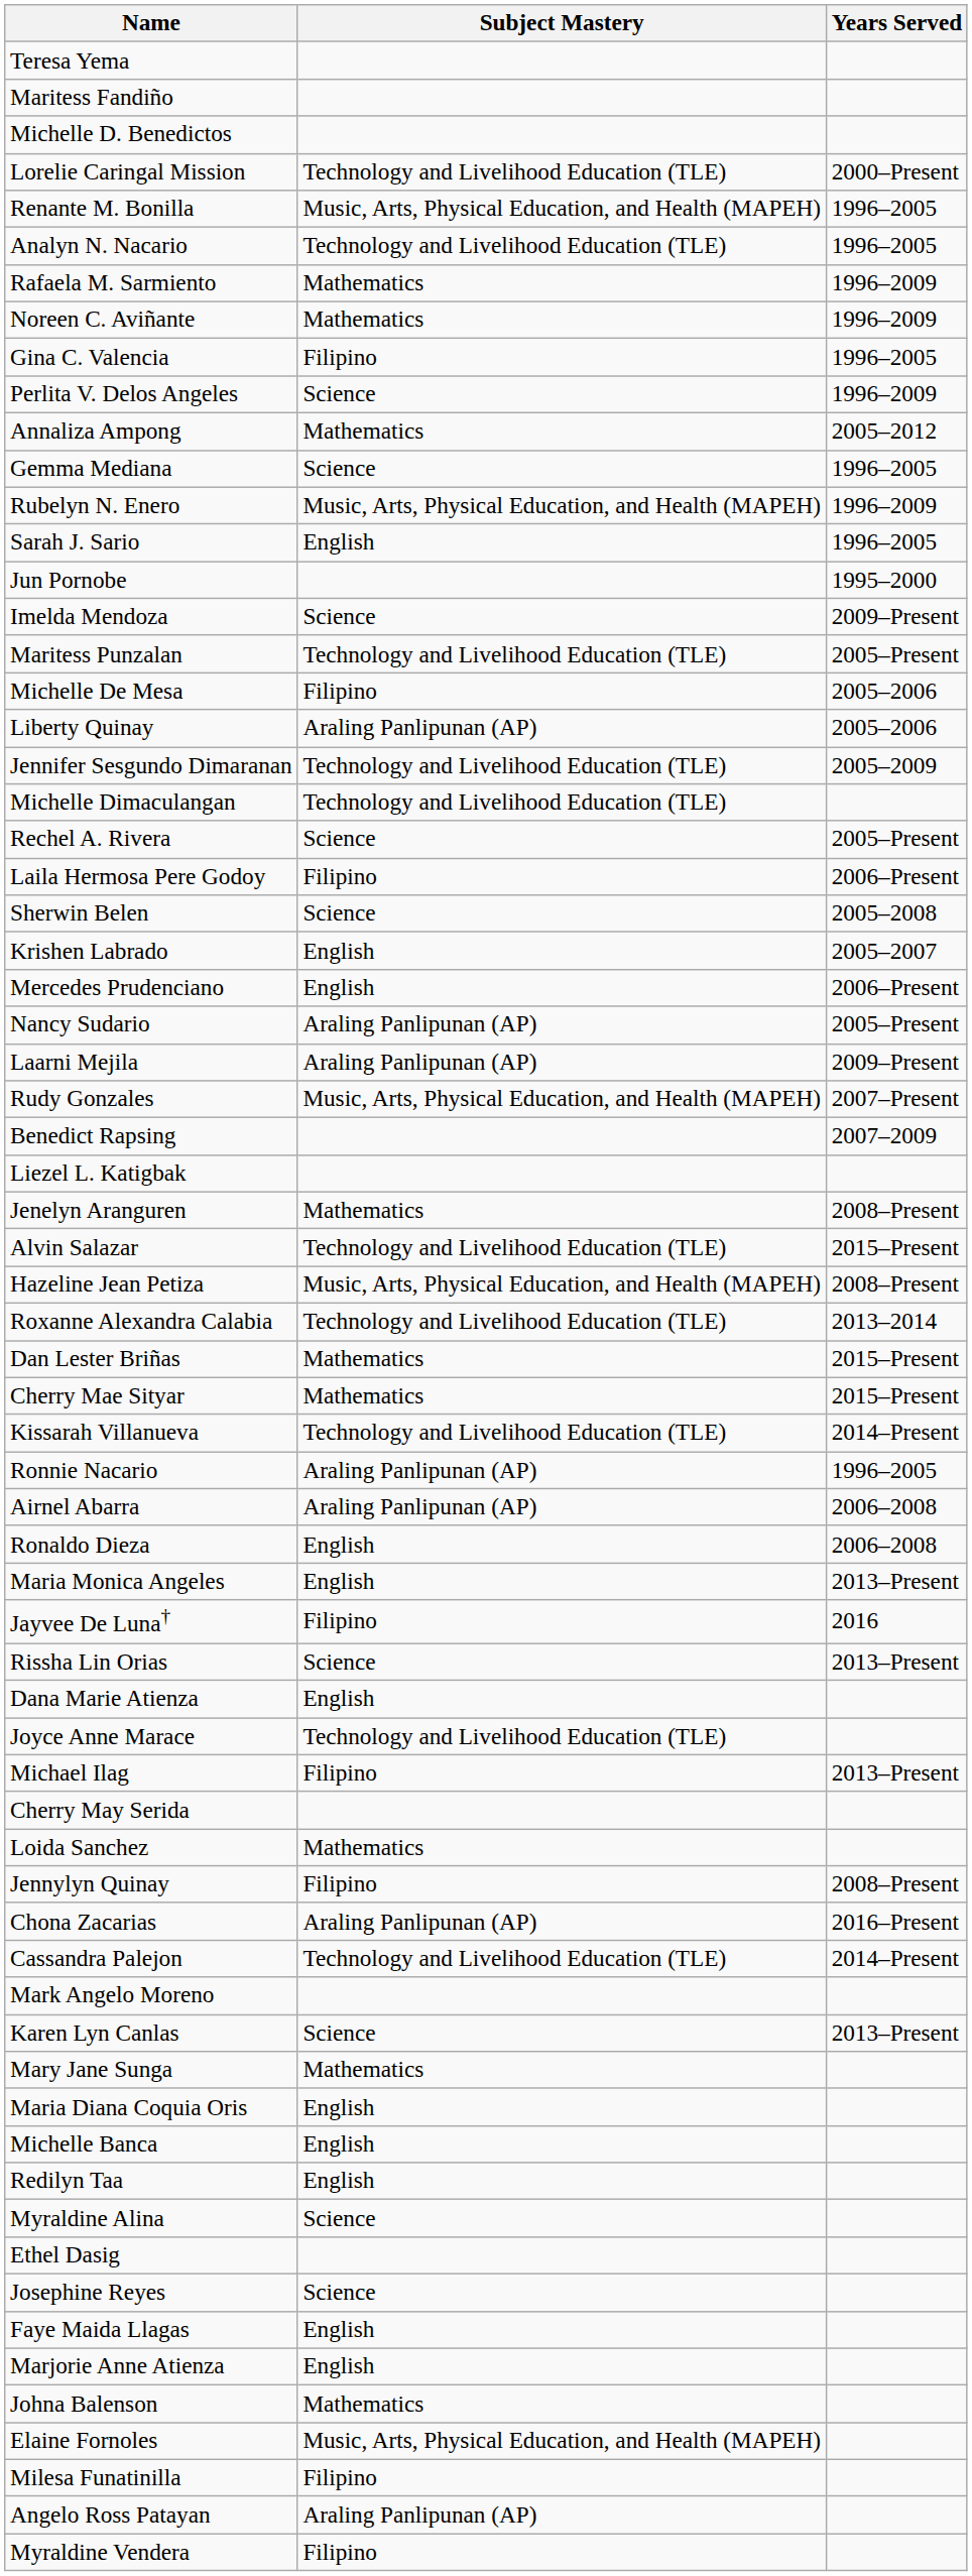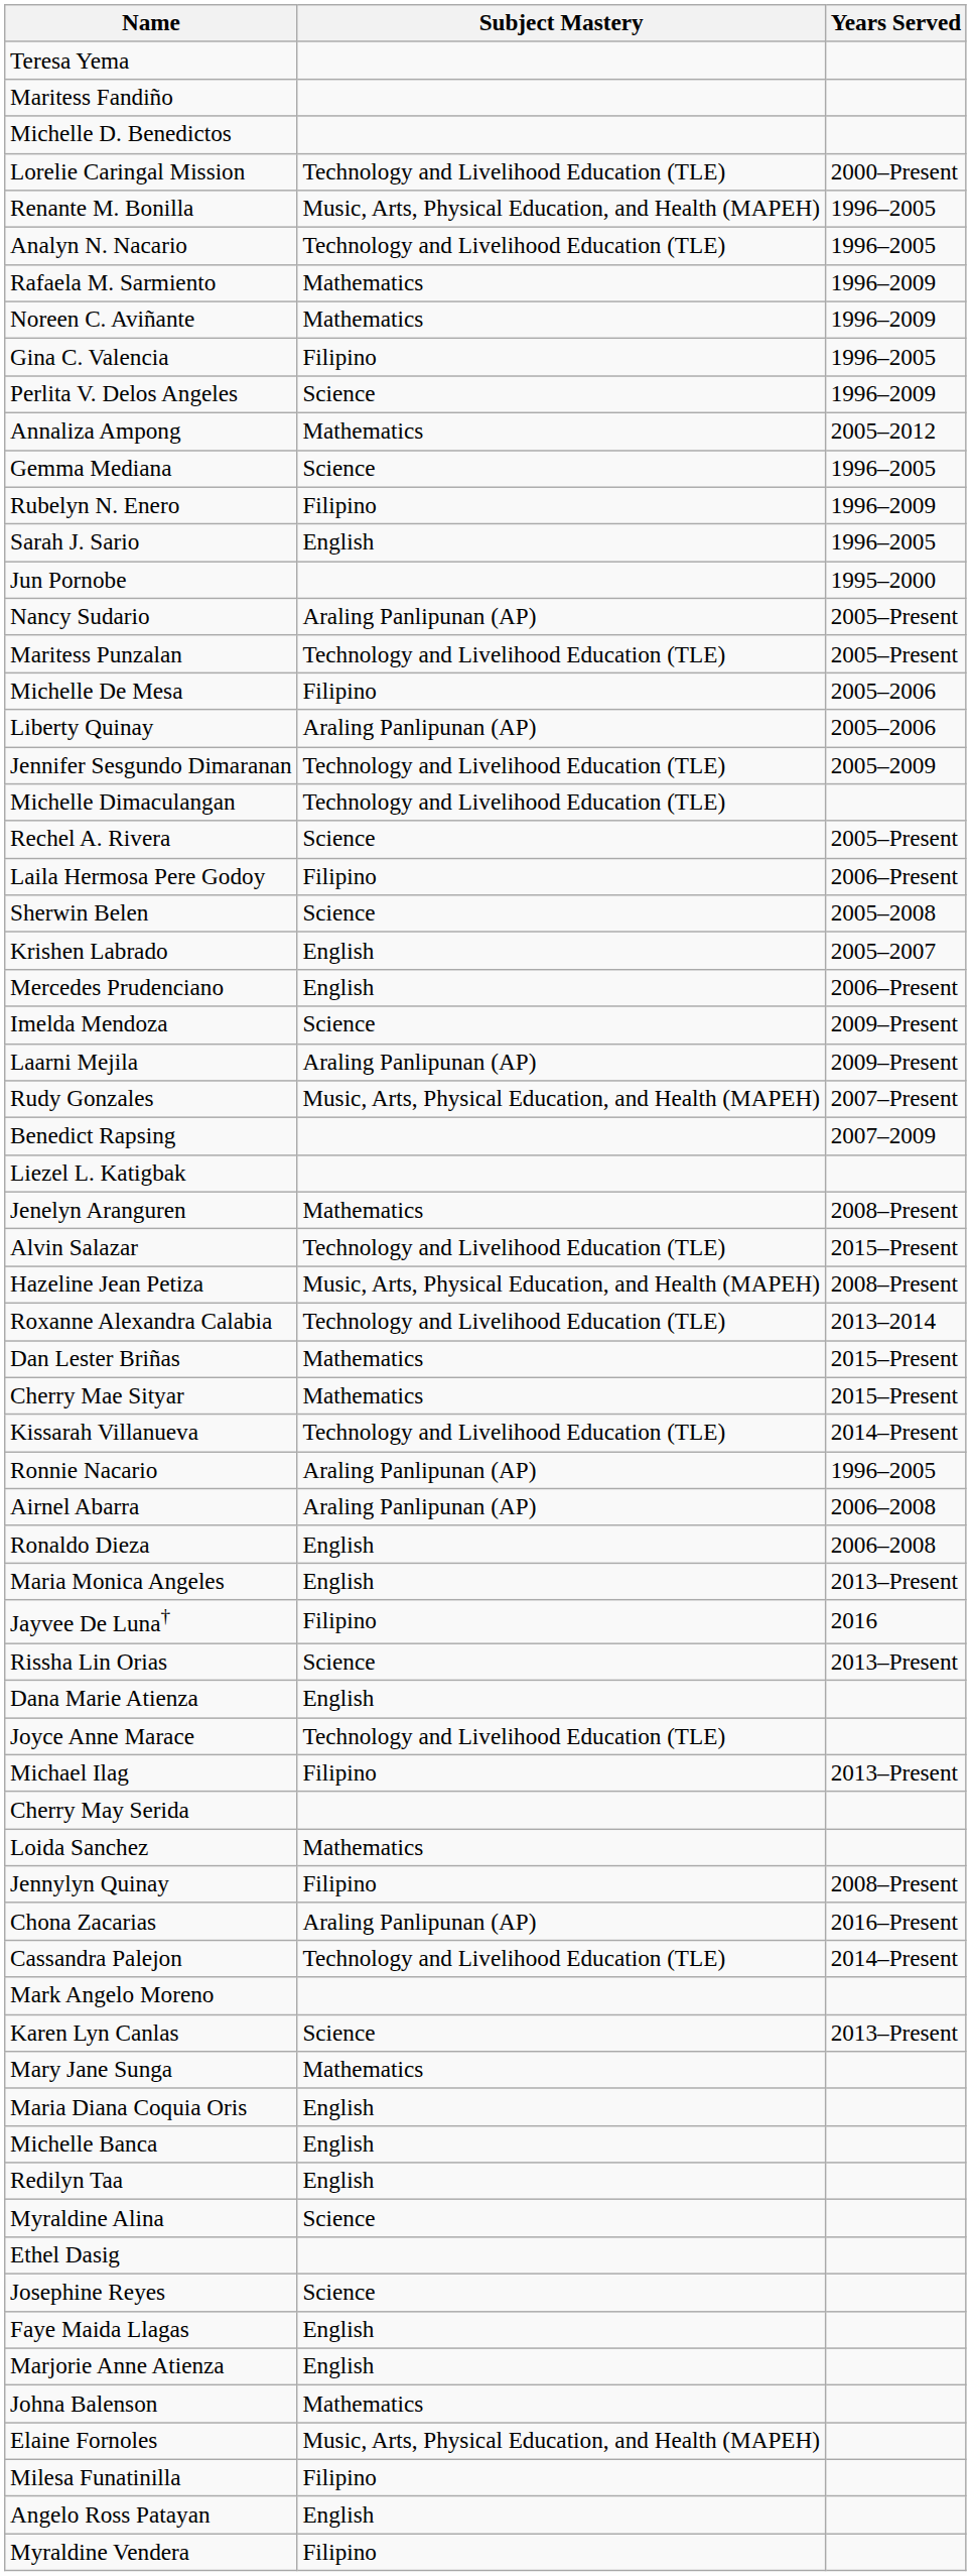 <table class="wikitable sortable">
 <tr>
 <th>Name</th>
 <th>Subject Mastery</th>
 <th>Years Served</th>
 </tr>
 <tr>
 <td>Teresa Yema</td>
 <td></td>
 <td></td>
 </tr>
 <tr>
 <td>Maritess Fandiño</td>
 <td></td>
 <td></td>
 </tr>
 <tr>
 <td>Michelle D. Benedictos</td>
 <td></td>
 <td></td>
 </tr>
 <tr>
 <td>Lorelie Caringal Mission</td>
 <td>Technology and Livelihood Education (TLE)</td>
 <td>2000–Present</td>
 </tr>
 <tr>
 <td>Renante M. Bonilla</td>
 <td>Music, Arts, Physical Education, and Health (MAPEH)</td>
 <td>1996–2005</td>
 </tr>
 <tr>
 <td>Analyn N. Nacario</td>
 <td>Technology and Livelihood Education (TLE)</td>
 <td>1996–2005</td>
 </tr>
 <tr>
 <td>Rafaela M. Sarmiento</td>
 <td>Mathematics</td>
 <td>1996–2009</td>
 </tr>
 <tr>
 <td>Noreen C. Aviñante</td>
 <td>Mathematics</td>
 <td>1996–2009</td>
 </tr>
 <tr>
 <td>Gina C. Valencia</td>
 <td>Filipino</td>
 <td>1996–2005</td>
 </tr>
 <tr>
 <td>Perlita V. Delos Angeles</td>
 <td>Science</td>
 <td>1996–2009</td>
 </tr>
 <tr>
 <td>Annaliza Ampong</td>
 <td>Mathematics</td>
 <td>2005–2012</td>
 </tr>
 <tr>
 <td>Gemma Mediana</td>
 <td>Science</td>
 <td>1996–2005</td>
 </tr>
 <tr>
 <td>Rubelyn N. Enero</td>
-<td>Music, Arts, Physical Education, and Health (MAPEH)</td>
+<td>Filipino</td>
 <td>1996–2009</td>
 </tr>
 <tr>
 <td>Sarah J. Sario</td>
 <td>English</td>
 <td>1996–2005</td>
 </tr>
 <tr>
 <td>Jun Pornobe</td>
 <td></td>
 <td>1995–2000</td>
 </tr>
 <tr>
-<td>Imelda Mendoza</td>
-<td>Science</td>
-<td>2009–Present</td>
+<td>Nancy Sudario</td>
+<td>Araling Panlipunan (AP)</td>
+<td>2005–Present</td>
 </tr>
 <tr>
 <td>Maritess Punzalan</td>
 <td>Technology and Livelihood Education (TLE)</td>
 <td>2005–Present</td>
 </tr>
 <tr>
 <td>Michelle De Mesa</td>
 <td>Filipino</td>
 <td>2005–2006</td>
 </tr>
 <tr>
 <td>Liberty Quinay</td>
 <td>Araling Panlipunan (AP)</td>
 <td>2005–2006</td>
 </tr>
 <tr>
 <td>Jennifer Sesgundo Dimaranan</td>
 <td>Technology and Livelihood Education (TLE)</td>
 <td>2005–2009</td>
 </tr>
 <tr>
 <td>Michelle Dimaculangan</td>
 <td>Technology and Livelihood Education (TLE)</td>
 <td></td>
 </tr>
 <tr>
 <td>Rechel A. Rivera</td>
 <td>Science</td>
 <td>2005–Present</td>
 </tr>
 <tr>
 <td>Laila Hermosa Pere Godoy</td>
 <td>Filipino</td>
 <td>2006–Present</td>
 </tr>
 <tr>
 <td>Sherwin Belen</td>
 <td>Science</td>
 <td>2005–2008</td>
 </tr>
 <tr>
 <td>Krishen Labrado</td>
 <td>English</td>
 <td>2005–2007</td>
 </tr>
 <tr>
 <td>Mercedes Prudenciano</td>
 <td>English</td>
 <td>2006–Present</td>
 </tr>
 <tr>
-<td>Nancy Sudario</td>
-<td>Araling Panlipunan (AP)</td>
-<td>2005–Present</td>
+<td>Imelda Mendoza</td>
+<td>Science</td>
+<td>2009–Present</td>
 </tr>
 <tr>
 <td>Laarni Mejila</td>
 <td>Araling Panlipunan (AP)</td>
 <td>2009–Present</td>
 </tr>
 <tr>
 <td>Rudy Gonzales</td>
 <td>Music, Arts, Physical Education, and Health (MAPEH)</td>
 <td>2007–Present</td>
 </tr>
 <tr>
 <td>Benedict Rapsing</td>
 <td></td>
 <td>2007–2009</td>
 </tr>
 <tr>
 <td>Liezel L. Katigbak</td>
 <td></td>
 <td></td>
 </tr>
 <tr>
 <td>Jenelyn Aranguren</td>
 <td>Mathematics</td>
 <td>2008–Present</td>
 </tr>
 <tr>
 <td>Alvin Salazar</td>
 <td>Technology and Livelihood Education (TLE)</td>
 <td>2015–Present</td>
 </tr>
 <tr>
 <td>Hazeline Jean Petiza</td>
 <td>Music, Arts, Physical Education, and Health (MAPEH)</td>
 <td>2008–Present</td>
 </tr>
 <tr>
 <td>Roxanne Alexandra Calabia</td>
 <td>Technology and Livelihood Education (TLE)</td>
 <td>2013–2014</td>
 </tr>
 <tr>
 <td>Dan Lester Briñas</td>
 <td>Mathematics</td>
 <td>2015–Present</td>
 </tr>
 <tr>
 <td>Cherry Mae Sityar</td>
 <td>Mathematics</td>
 <td>2015–Present</td>
 </tr>
 <tr>
 <td>Kissarah Villanueva</td>
 <td>Technology and Livelihood Education (TLE)</td>
 <td>2014–Present</td>
 </tr>
 <tr>
 <td>Ronnie Nacario</td>
 <td>Araling Panlipunan (AP)</td>
 <td>1996–2005</td>
 </tr>
 <tr>
 <td>Airnel Abarra</td>
 <td>Araling Panlipunan (AP)</td>
 <td>2006–2008</td>
 </tr>
 <tr>
 <td>Ronaldo Dieza</td>
 <td>English</td>
 <td>2006–2008</td>
 </tr>
 <tr>
 <td>Maria Monica Angeles</td>
 <td>English</td>
 <td>2013–Present</td>
 </tr>
 <tr>
 <td>Jayvee De Luna<sup>†</sup></td>
 <td>Filipino</td>
 <td>2016</td>
 </tr>
 <tr>
 <td>Rissha Lin Orias</td>
 <td>Science</td>
 <td>2013–Present</td>
 </tr>
 <tr>
 <td>Dana Marie Atienza</td>
 <td>English</td>
 <td></td>
 </tr>
 <tr>
 <td>Joyce Anne Marace</td>
 <td>Technology and Livelihood Education (TLE)</td>
 <td></td>
 </tr>
 <tr>
 <td>Michael Ilag</td>
 <td>Filipino</td>
 <td>2013–Present</td>
 </tr>
 <tr>
 <td>Cherry May Serida</td>
 <td></td>
 <td></td>
 </tr>
 <tr>
 <td>Loida Sanchez</td>
 <td>Mathematics</td>
 <td></td>
 </tr>
 <tr>
 <td>Jennylyn Quinay</td>
 <td>Filipino</td>
 <td>2008–Present</td>
 </tr>
 <tr>
 <td>Chona Zacarias</td>
 <td>Araling Panlipunan (AP)</td>
 <td>2016–Present</td>
 </tr>
 <tr>
 <td>Cassandra Palejon</td>
 <td>Technology and Livelihood Education (TLE)</td>
 <td>2014–Present</td>
 </tr>
 <tr>
 <td>Mark Angelo Moreno</td>
 <td></td>
 <td></td>
 </tr>
 <tr>
 <td>Karen Lyn Canlas</td>
 <td>Science</td>
 <td>2013–Present</td>
 </tr>
 <tr>
 <td>Mary Jane Sunga</td>
 <td>Mathematics</td>
 <td></td>
 </tr>
 <tr>
 <td>Maria Diana Coquia Oris</td>
 <td>English</td>
 <td></td>
 </tr>
 <tr>
 <td>Michelle Banca</td>
 <td>English</td>
 <td></td>
 </tr>
 <tr>
 <td>Redilyn Taa</td>
 <td>English</td>
 <td></td>
 </tr>
 <tr>
 <td>Myraldine Alina</td>
 <td>Science</td>
 <td></td>
 </tr>
 <tr>
 <td>Ethel Dasig</td>
 <td></td>
 <td></td>
 </tr>
 <tr>
 <td>Josephine Reyes</td>
 <td>Science</td>
 <td></td>
 </tr>
 <tr>
 <td>Faye Maida Llagas</td>
 <td>English</td>
 <td></td>
 </tr>
 <tr>
 <td>Marjorie Anne Atienza</td>
 <td>English</td>
 <td></td>
 </tr>
 <tr>
 <td>Johna Balenson</td>
 <td>Mathematics</td>
 <td></td>
 </tr>
 <tr>
 <td>Elaine Fornoles</td>
 <td>Music, Arts, Physical Education, and Health (MAPEH)</td>
 <td></td>
 </tr>
 <tr>
 <td>Milesa Funatinilla</td>
 <td>Filipino</td>
 <td></td>
 </tr>
 <tr>
 <td>Angelo Ross Patayan</td>
-<td>Araling Panlipunan (AP)</td>
+<td>English</td>
 <td></td>
 </tr>
 <tr>
 <td>Myraldine Vendera</td>
 <td>Filipino</td>
 <td></td>
 </tr>
 </table>
